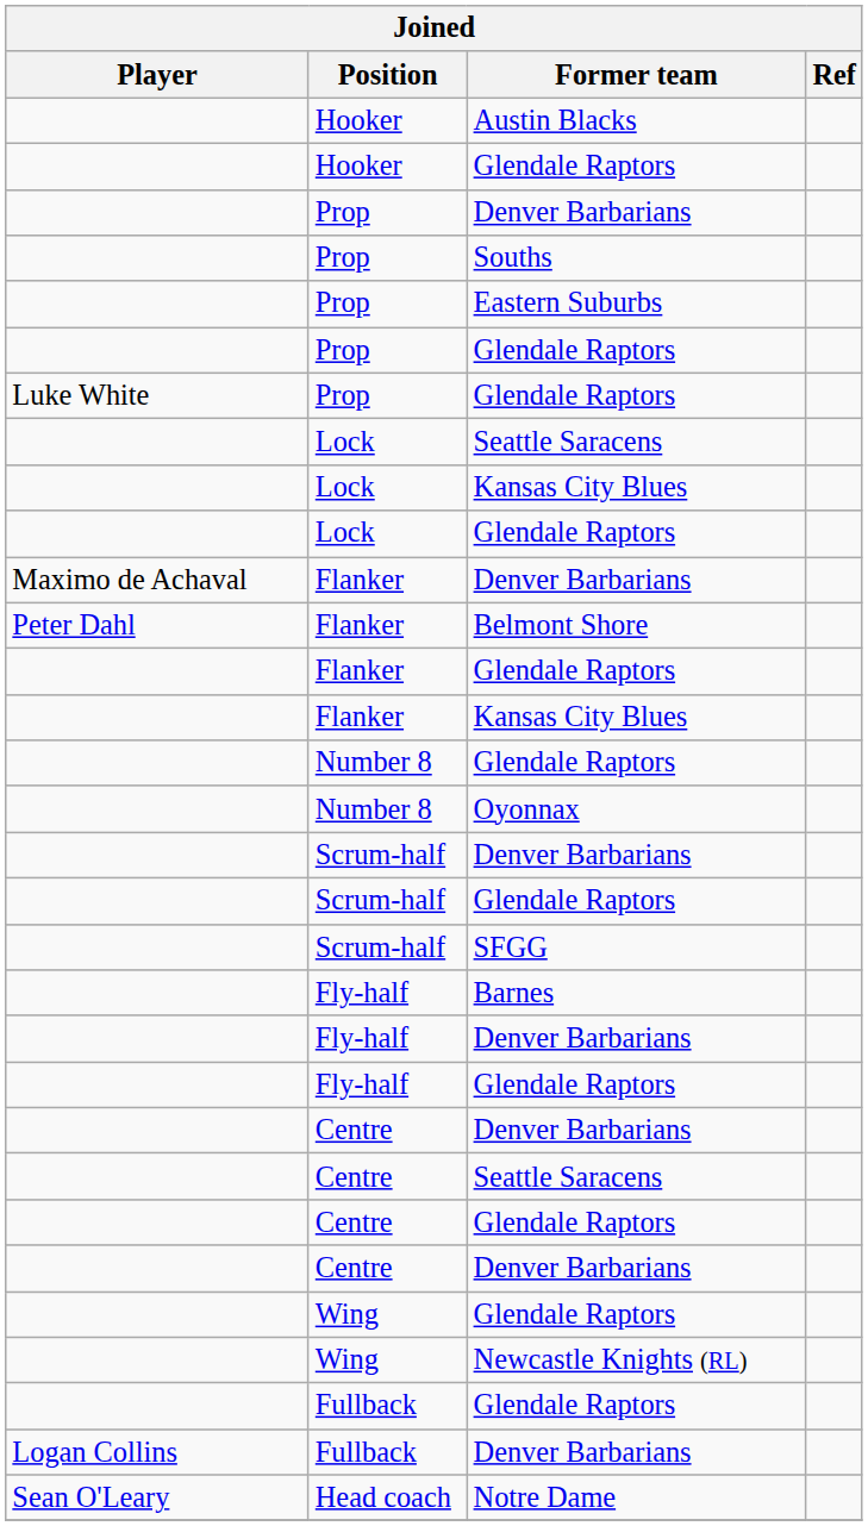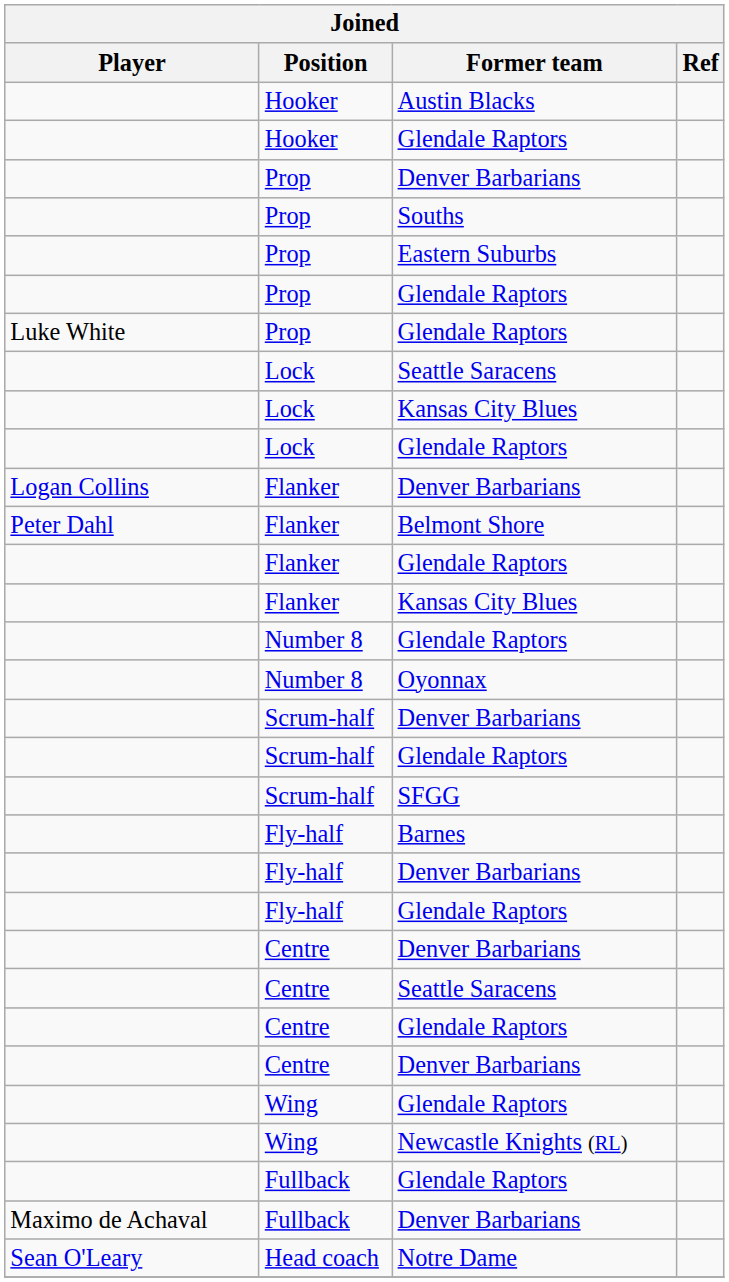 <table class="wikitable sortable" style="text-align:center">
 <tr>
 <th colspan="100%" style="text-align:center;"><strong>Joined</strong></th>
 </tr>
 <tr>
 <th style="width:160px">Player</th>
 <th style="width:80px">Position</th>
 <th style="width:180px">Former team</th>
 <th class="unsortable">Ref</th>
 </tr>
 <tr>
 <td align=left></td>
 <td align=left><a href='#'>Hooker</a></td>
 <td align=left> <a href='#'>Austin Blacks</a></td>
 <td></td>
 </tr>
 <tr>
 <td align=left></td>
 <td align=left><a href='#'>Hooker</a></td>
 <td align=left> <a href='#'>Glendale Raptors</a></td>
 <td></td>
 </tr>
 <tr>
 <td align=left></td>
 <td align=left><a href='#'>Prop</a></td>
 <td align=left> <a href='#'>Denver Barbarians</a></td>
 <td></td>
 </tr>
 <tr>
 <td align=left></td>
 <td align=left><a href='#'>Prop</a></td>
 <td align=left> <a href='#'>Souths</a></td>
 <td></td>
 </tr>
 <tr>
 <td align=left></td>
 <td align=left><a href='#'>Prop</a></td>
 <td align=left> <a href='#'>Eastern Suburbs</a></td>
 <td></td>
 </tr>
 <tr>
 <td align=left></td>
 <td align=left><a href='#'>Prop</a></td>
 <td align=left> <a href='#'>Glendale Raptors</a></td>
 <td></td>
 </tr>
 <tr>
 <td align=left>Luke White</td>
 <td align=left><a href='#'>Prop</a></td>
 <td align=left> <a href='#'>Glendale Raptors</a></td>
 <td></td>
 </tr>
 <tr>
 <td align=left></td>
 <td align=left><a href='#'>Lock</a></td>
 <td align=left> <a href='#'>Seattle Saracens</a></td>
 <td></td>
 </tr>
 <tr>
 <td align=left></td>
 <td align=left><a href='#'>Lock</a></td>
 <td align=left> <a href='#'>Kansas City Blues</a></td>
 <td></td>
 </tr>
 <tr>
 <td align=left></td>
 <td align=left><a href='#'>Lock</a></td>
 <td align=left> <a href='#'>Glendale Raptors</a></td>
 <td></td>
 </tr>
 <tr>
-<td align=left>Maximo de Achaval</td>
+<td align=left><a href='#'>Logan Collins</a></td>
 <td align=left><a href='#'>Flanker</a></td>
 <td align=left> <a href='#'>Denver Barbarians</a></td>
 <td></td>
 </tr>
 <tr>
 <td align=left><a href='#'>Peter Dahl</a></td>
 <td align=left><a href='#'>Flanker</a></td>
 <td align=left> <a href='#'>Belmont Shore</a></td>
 <td></td>
 </tr>
 <tr>
 <td align=left></td>
 <td align=left><a href='#'>Flanker</a></td>
 <td align=left> <a href='#'>Glendale Raptors</a></td>
 <td></td>
 </tr>
 <tr>
 <td align=left></td>
 <td align=left><a href='#'>Flanker</a></td>
 <td align=left> <a href='#'>Kansas City Blues</a></td>
 <td></td>
 </tr>
 <tr>
 <td align=left></td>
 <td align=left><a href='#'>Number 8</a></td>
 <td align=left> <a href='#'>Glendale Raptors</a></td>
 <td></td>
 </tr>
 <tr>
 <td align=left></td>
 <td align=left><a href='#'>Number 8</a></td>
 <td align=left> <a href='#'>Oyonnax</a></td>
 <td></td>
 </tr>
 <tr>
 <td align=left></td>
 <td align=left><a href='#'>Scrum-half</a></td>
 <td align=left> <a href='#'>Denver Barbarians</a></td>
 <td></td>
 </tr>
 <tr>
 <td align=left></td>
 <td align=left><a href='#'>Scrum-half</a></td>
 <td align=left> <a href='#'>Glendale Raptors</a></td>
 <td></td>
 </tr>
 <tr>
 <td align=left></td>
 <td align=left><a href='#'>Scrum-half</a></td>
 <td align=left> <a href='#'>SFGG</a></td>
 <td></td>
 </tr>
 <tr>
 <td align=left></td>
 <td align=left><a href='#'>Fly-half</a></td>
 <td align=left> <a href='#'>Barnes</a></td>
 <td></td>
 </tr>
 <tr>
 <td align=left></td>
 <td align=left><a href='#'>Fly-half</a></td>
 <td align=left> <a href='#'>Denver Barbarians</a></td>
 <td></td>
 </tr>
 <tr>
 <td align=left></td>
 <td align=left><a href='#'>Fly-half</a></td>
 <td align=left> <a href='#'>Glendale Raptors</a></td>
 <td></td>
 </tr>
 <tr>
 <td align=left></td>
 <td align=left><a href='#'>Centre</a></td>
 <td align=left> <a href='#'>Denver Barbarians</a></td>
 <td></td>
 </tr>
 <tr>
 <td align=left></td>
 <td align=left><a href='#'>Centre</a></td>
 <td align=left> <a href='#'>Seattle Saracens</a></td>
 <td></td>
 </tr>
 <tr>
 <td align=left></td>
 <td align=left><a href='#'>Centre</a></td>
 <td align=left> <a href='#'>Glendale Raptors</a></td>
 <td></td>
 </tr>
 <tr>
 <td align=left></td>
 <td align=left><a href='#'>Centre</a></td>
 <td align=left> <a href='#'>Denver Barbarians</a></td>
 <td></td>
 </tr>
 <tr>
 <td align=left></td>
 <td align=left><a href='#'>Wing</a></td>
 <td align=left> <a href='#'>Glendale Raptors</a></td>
 <td></td>
 </tr>
 <tr>
 <td align=left></td>
 <td align=left><a href='#'>Wing</a></td>
 <td align=left> <a href='#'>Newcastle Knights</a> <small>(<a href='#'>RL</a>)</small></td>
 <td></td>
 </tr>
 <tr>
 <td align=left></td>
 <td align=left><a href='#'>Fullback</a></td>
 <td align=left> <a href='#'>Glendale Raptors</a></td>
 <td></td>
 </tr>
 <tr>
-<td align=left><a href='#'>Logan Collins</a></td>
+<td align=left>Maximo de Achaval</td>
 <td align=left><a href='#'>Fullback</a></td>
 <td align=left> <a href='#'>Denver Barbarians</a></td>
 <td></td>
 </tr>
 <tr>
 <td align=left><a href='#'>Sean O'Leary</a></td>
 <td align=left><a href='#'>Head coach</a></td>
 <td align=left> <a href='#'>Notre Dame</a></td>
 <td></td>
 </tr>
 <tr>
 </tr>
 </table>
